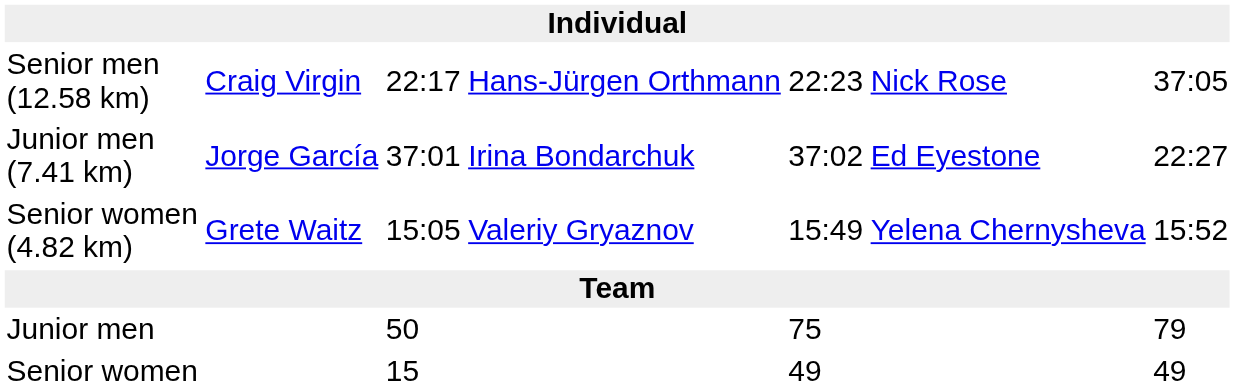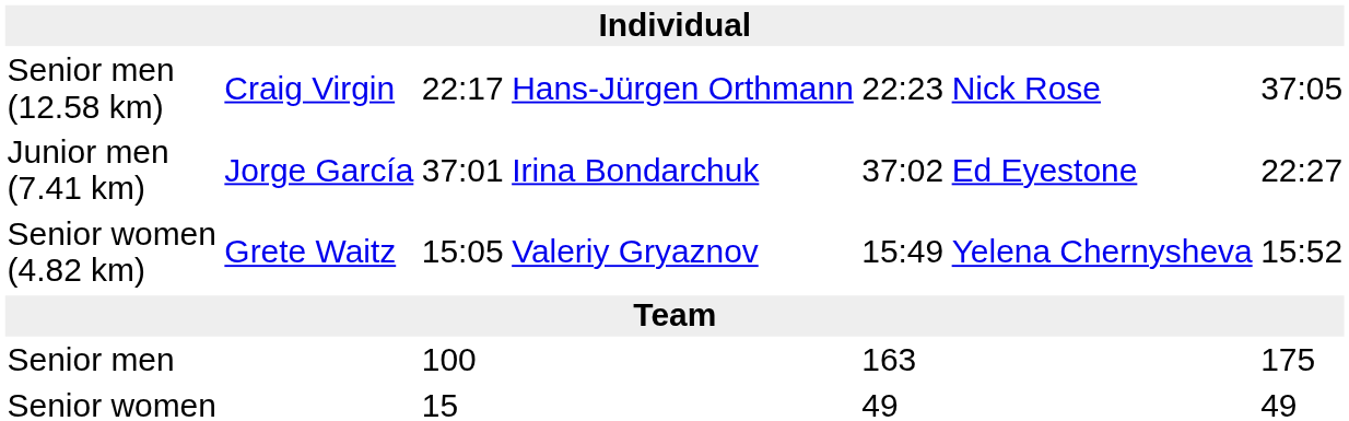 <table>
 <tr>
 <td colspan=7 bgcolor=#eeeeee style=text-align:center;><strong>Individual</strong></td>
 </tr>
 <tr>
 <td>Senior men<br>(12.58 km)</td>
 <td><a href='#'>Craig Virgin</a><br></td>
 <td>22:17</td>
 <td><a href='#'>Hans-Jürgen Orthmann</a><br></td>
 <td>22:23</td>
 <td><a href='#'>Nick Rose</a><br></td>
 <td>37:05</td>
 </tr>
 <tr>
 <td>Junior men<br>(7.41 km)</td>
 <td><a href='#'>Jorge García</a><br></td>
 <td>37:01</td>
 <td><a href='#'>Irina Bondarchuk</a><br></td>
 <td>37:02</td>
 <td><a href='#'>Ed Eyestone</a><br></td>
 <td>22:27</td>
 </tr>
 <tr>
 <td>Senior women<br>(4.82 km)</td>
 <td><a href='#'>Grete Waitz</a><br></td>
 <td>15:05</td>
 <td><a href='#'>Valeriy Gryaznov</a><br></td>
 <td>15:49</td>
 <td><a href='#'>Yelena Chernysheva</a><br></td>
 <td>15:52</td>
 </tr>
 <tr>
 <td colspan=7 bgcolor=#eeeeee style=text-align:center;><strong>Team</strong></td>
 </tr>
 <tr>
-<td>Junior men</td>
+<td>Senior men</td>
 <td></td>
-<td>50</td>
+<td>100</td>
 <td></td>
-<td>75</td>
+<td>163</td>
 <td></td>
-<td>79</td>
+<td>175</td>
 </tr>
 <tr>
 <td>Senior women</td>
 <td></td>
 <td>15</td>
 <td></td>
 <td>49</td>
 <td></td>
 <td>49</td>
 </tr>
 </table>
